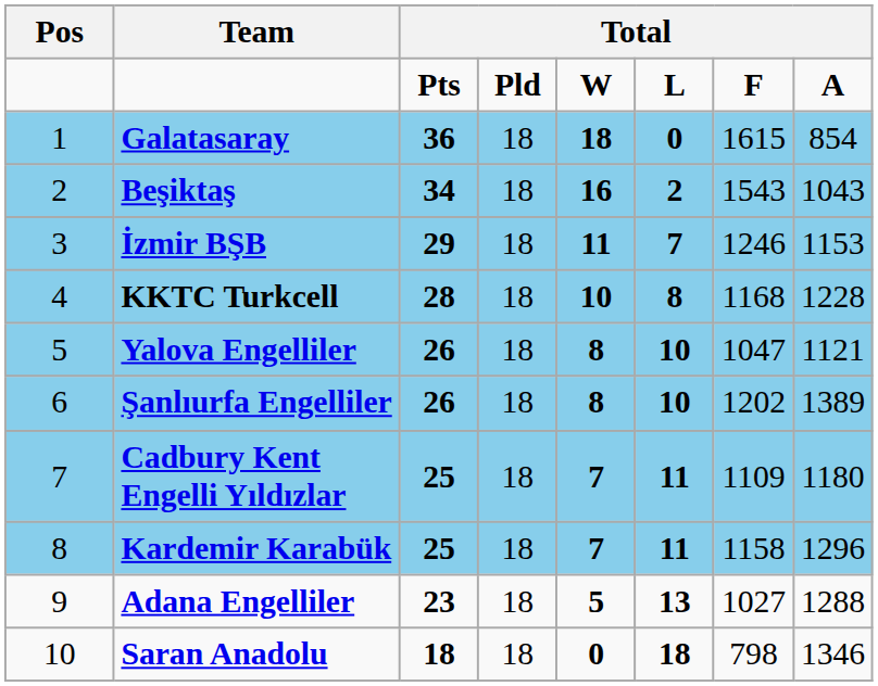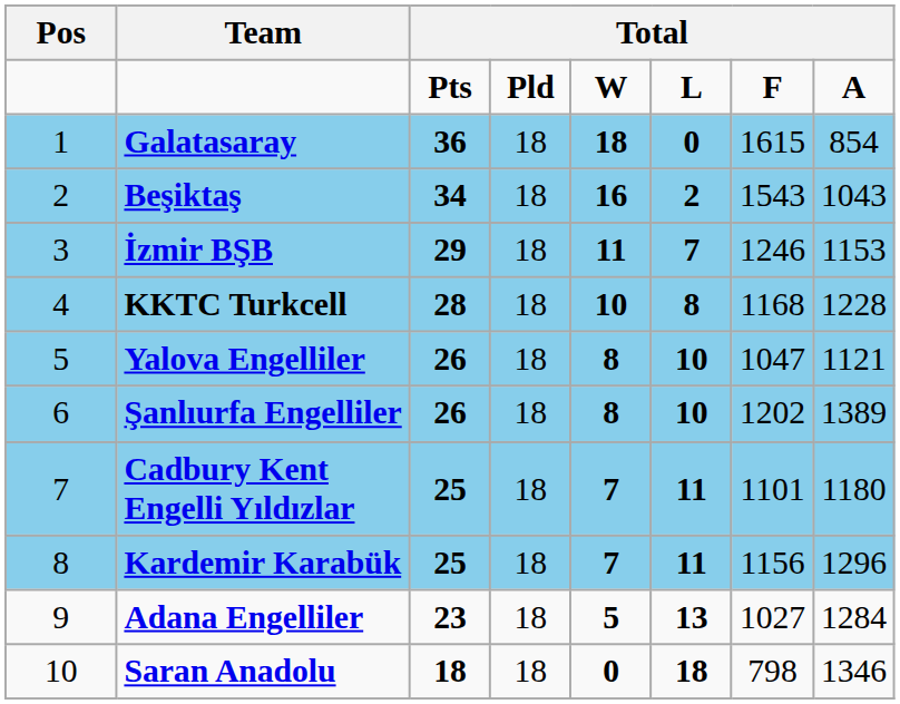 <table class="wikitable" style="text-align: center; font-size:95%">
 <tr>
 <th style="width:44px;">Pos</th>
 <th style="width:128px;">Team</th>
 <th colspan=7>Total</th>
 </tr>
 <tr>
 <td></td>
 <td></td>
 <td style="width:30px;"><strong>Pts</strong></td>
 <td style="width:30px;"><strong>Pld</strong></td>
 <td style="width:30px;"><strong>W</strong></td>
 <td style="width:30px;"><strong>L</strong></td>
 <td style="width:30px;"><strong>F</strong></td>
 <td style="width:30px;"><strong>A</strong></td>
 </tr>
 <tr style="background:skyBlue;">
 <td>1</td>
 <td align="left"><strong><a href='#'>Galatasaray</a></strong></td>
 <td><strong>36</strong></td>
 <td>18</td>
 <td><strong>18</strong></td>
 <td><strong>0</strong></td>
 <td>1615</td>
 <td>854</td>
 </tr>
 <tr style="background:skyBlue;">
 <td>2</td>
 <td align="left"><strong><a href='#'>Beşiktaş</a></strong></td>
 <td><strong>34</strong></td>
 <td>18</td>
 <td><strong>16</strong></td>
 <td><strong>2</strong></td>
 <td>1543</td>
 <td>1043</td>
 </tr>
 <tr style="background:skyBlue;">
 <td>3</td>
 <td align="left"><strong><a href='#'>İzmir BŞB</a></strong></td>
 <td><strong>29</strong></td>
 <td>18</td>
 <td><strong>11</strong></td>
 <td><strong>7</strong></td>
 <td>1246</td>
 <td>1153</td>
 </tr>
 <tr style="background:skyBlue;">
 <td>4</td>
 <td align="left"><strong>KKTC Turkcell</strong></td>
 <td><strong>28</strong></td>
 <td>18</td>
 <td><strong>10</strong></td>
 <td><strong>8</strong></td>
 <td>1168</td>
 <td>1228</td>
 </tr>
 <tr style="background:skyBlue;">
 <td>5</td>
 <td align="left"><strong><a href='#'>Yalova Engelliler</a></strong></td>
 <td><strong>26</strong></td>
 <td>18</td>
 <td><strong>8</strong></td>
 <td><strong>10</strong></td>
 <td>1047</td>
 <td>1121</td>
 </tr>
 <tr style="background:skyBlue;">
 <td>6</td>
 <td align="left"><strong><a href='#'>Şanlıurfa Engelliler</a></strong></td>
 <td><strong>26</strong></td>
 <td>18</td>
 <td><strong>8</strong></td>
 <td><strong>10</strong></td>
 <td>1202</td>
 <td>1389</td>
 </tr>
 <tr style="background:skyBlue;">
 <td>7</td>
 <td align="left"><strong><a href='#'>Cadbury Kent Engelli Yıldızlar</a></strong></td>
 <td><strong>25</strong></td>
 <td>18</td>
 <td><strong>7</strong></td>
 <td><strong>11</strong></td>
-<td>1109</td>
+<td>1101</td>
 <td>1180</td>
 </tr>
 <tr style="background:skyBlue;">
 <td>8</td>
 <td align="left"><strong><a href='#'>Kardemir Karabük</a></strong></td>
 <td><strong>25</strong></td>
 <td>18</td>
 <td><strong>7</strong></td>
 <td><strong>11</strong></td>
-<td>1158</td>
+<td>1156</td>
 <td>1296</td>
 </tr>
 <tr>
 <td>9</td>
 <td align="left"><strong><a href='#'>Adana Engelliler</a></strong></td>
 <td><strong>23</strong></td>
 <td>18</td>
 <td><strong>5</strong></td>
 <td><strong>13</strong></td>
 <td>1027</td>
-<td>1288</td>
+<td>1284</td>
 </tr>
 <tr>
 <td>10</td>
 <td align="left"><strong><a href='#'>Saran Anadolu</a></strong></td>
 <td><strong>18</strong></td>
 <td>18</td>
 <td><strong>0</strong></td>
 <td><strong>18</strong></td>
 <td>798</td>
 <td>1346</td>
 </tr>
 </table>
